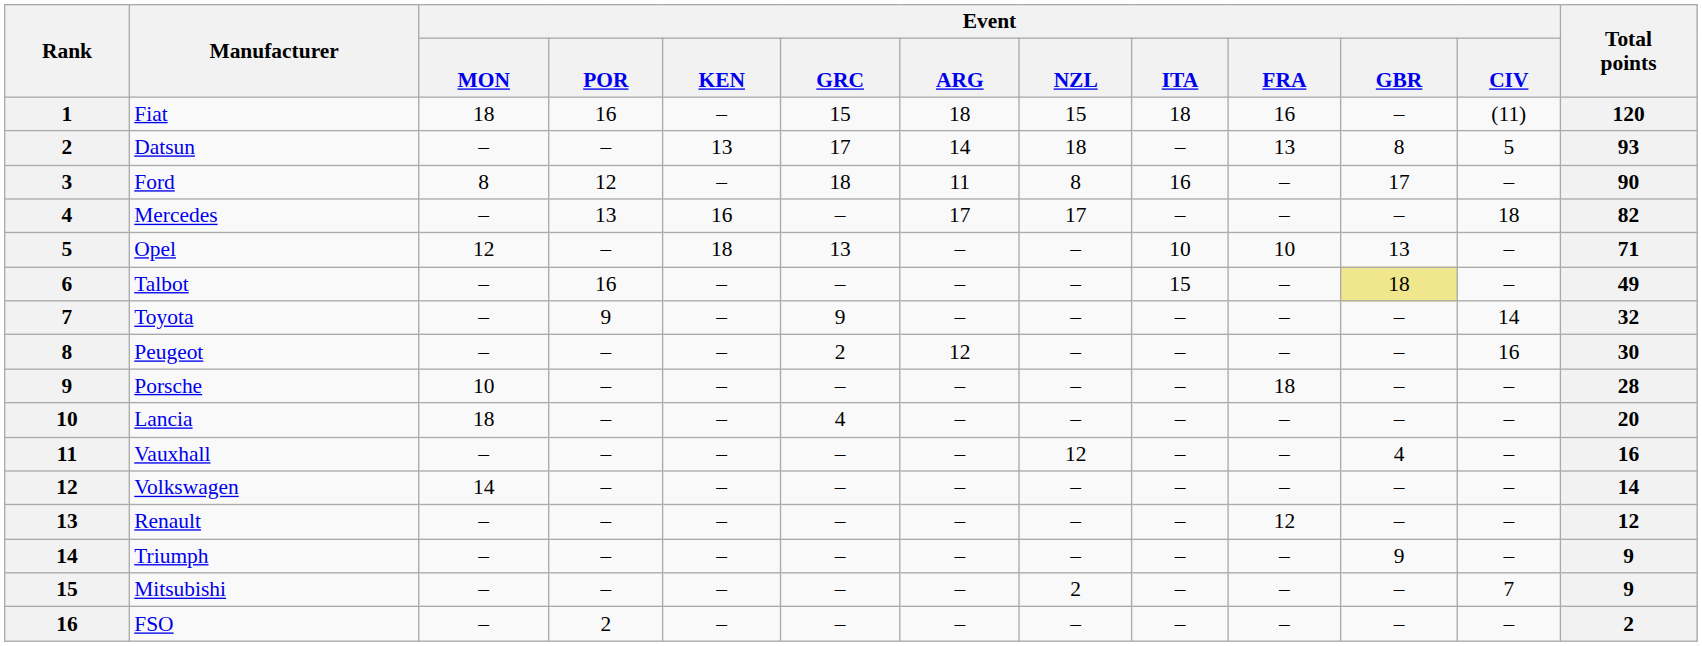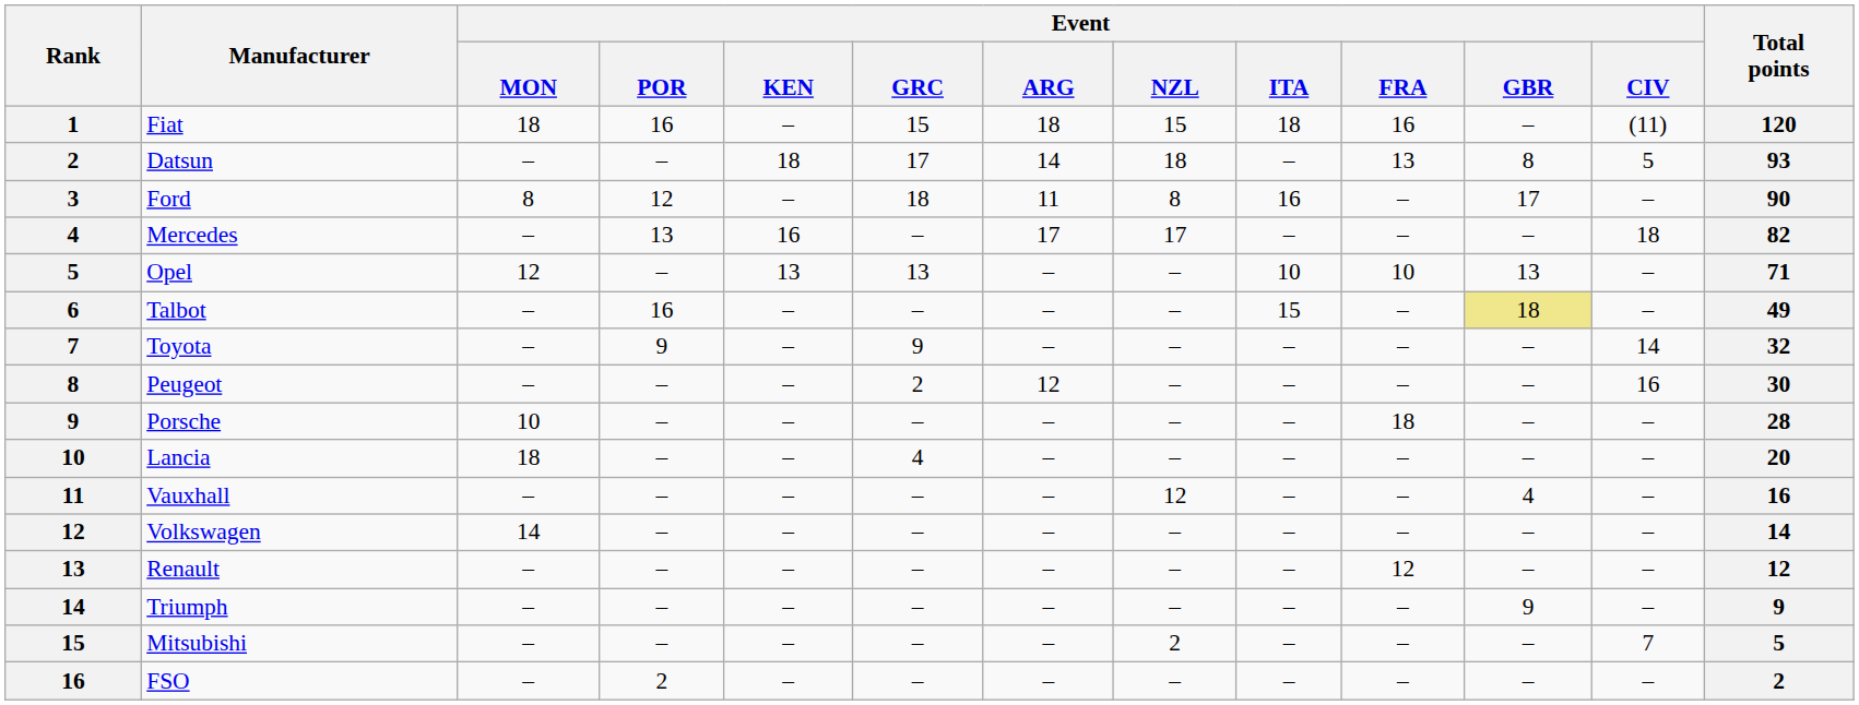 <table class="wikitable" width=100% style="text-align:center;">
 <tr>
 <th rowspan=2>Rank</th>
 <th rowspan=2>Manufacturer</th>
 <th colspan=10>Event</th>
 <th rowspan=2>Total<br>points</th>
 </tr>
 <tr valign="bottom">
 <th><br><a href='#'>MON</a></th>
 <th><br><a href='#'>POR</a></th>
 <th><br><a href='#'>KEN</a></th>
 <th><br><a href='#'>GRC</a></th>
 <th><br><a href='#'>ARG</a></th>
 <th><br><a href='#'>NZL</a></th>
 <th><br><a href='#'>ITA</a></th>
 <th><br><a href='#'>FRA</a></th>
 <th><br><a href='#'>GBR</a></th>
 <th><br><a href='#'>CIV</a></th>
 </tr>
 <tr>
 <th>1</th>
 <td align=left> <a href='#'>Fiat</a></td>
 <td>18</td>
 <td>16</td>
 <td>–</td>
 <td>15</td>
 <td>18</td>
 <td>15</td>
 <td>18</td>
 <td>16</td>
 <td>–</td>
 <td>(11)</td>
 <th>120</th>
 </tr>
 <tr>
 <th>2</th>
 <td align=left> <a href='#'>Datsun</a></td>
 <td>–</td>
 <td>–</td>
-<td>13</td>
+<td>18</td>
 <td>17</td>
 <td>14</td>
 <td>18</td>
 <td>–</td>
 <td>13</td>
 <td>8</td>
 <td>5</td>
 <th>93</th>
 </tr>
 <tr>
 <th>3</th>
 <td align=left> <a href='#'>Ford</a></td>
 <td>8</td>
 <td>12</td>
 <td>–</td>
 <td>18</td>
 <td>11</td>
 <td>8</td>
 <td>16</td>
 <td>–</td>
 <td>17</td>
 <td>–</td>
 <th>90</th>
 </tr>
 <tr>
 <th>4</th>
 <td align=left> <a href='#'>Mercedes</a></td>
 <td>–</td>
 <td>13</td>
 <td>16</td>
 <td>–</td>
 <td>17</td>
 <td>17</td>
 <td>–</td>
 <td>–</td>
 <td>–</td>
 <td>18</td>
 <th>82</th>
 </tr>
 <tr>
 <th>5</th>
 <td align=left> <a href='#'>Opel</a></td>
 <td>12</td>
 <td>–</td>
-<td>18</td>
+<td>13</td>
 <td>13</td>
 <td>–</td>
 <td>–</td>
 <td>10</td>
 <td>10</td>
 <td>13</td>
 <td>–</td>
 <th>71</th>
 </tr>
 <tr>
 <th>6</th>
 <td align=left> <a href='#'>Talbot</a></td>
 <td>–</td>
 <td>16</td>
 <td>–</td>
 <td>–</td>
 <td>–</td>
 <td>–</td>
 <td>15</td>
 <td>–</td>
 <td style="background: khaki;">18</td>
 <td>–</td>
 <th>49</th>
 </tr>
 <tr>
 <th>7</th>
 <td align=left> <a href='#'>Toyota</a></td>
 <td>–</td>
 <td>9</td>
 <td>–</td>
 <td>9</td>
 <td>–</td>
 <td>–</td>
 <td>–</td>
 <td>–</td>
 <td>–</td>
 <td>14</td>
 <th>32</th>
 </tr>
 <tr>
 <th>8</th>
 <td align=left> <a href='#'>Peugeot</a></td>
 <td>–</td>
 <td>–</td>
 <td>–</td>
 <td>2</td>
 <td>12</td>
 <td>–</td>
 <td>–</td>
 <td>–</td>
 <td>–</td>
 <td>16</td>
 <th>30</th>
 </tr>
 <tr>
 <th>9</th>
 <td align=left> <a href='#'>Porsche</a></td>
 <td>10</td>
 <td>–</td>
 <td>–</td>
 <td>–</td>
 <td>–</td>
 <td>–</td>
 <td>–</td>
 <td>18</td>
 <td>–</td>
 <td>–</td>
 <th>28</th>
 </tr>
 <tr>
 <th>10</th>
 <td align=left> <a href='#'>Lancia</a></td>
 <td>18</td>
 <td>–</td>
 <td>–</td>
 <td>4</td>
 <td>–</td>
 <td>–</td>
 <td>–</td>
 <td>–</td>
 <td>–</td>
 <td>–</td>
 <th>20</th>
 </tr>
 <tr>
 <th>11</th>
 <td align=left> <a href='#'>Vauxhall</a></td>
 <td>–</td>
 <td>–</td>
 <td>–</td>
 <td>–</td>
 <td>–</td>
 <td>12</td>
 <td>–</td>
 <td>–</td>
 <td>4</td>
 <td>–</td>
 <th>16</th>
 </tr>
 <tr>
 <th>12</th>
 <td align=left> <a href='#'>Volkswagen</a></td>
 <td>14</td>
 <td>–</td>
 <td>–</td>
 <td>–</td>
 <td>–</td>
 <td>–</td>
 <td>–</td>
 <td>–</td>
 <td>–</td>
 <td>–</td>
 <th>14</th>
 </tr>
 <tr>
 <th>13</th>
 <td align=left> <a href='#'>Renault</a></td>
 <td>–</td>
 <td>–</td>
 <td>–</td>
 <td>–</td>
 <td>–</td>
 <td>–</td>
 <td>–</td>
 <td>12</td>
 <td>–</td>
 <td>–</td>
 <th>12</th>
 </tr>
 <tr>
 <th>14</th>
 <td align=left> <a href='#'>Triumph</a></td>
 <td>–</td>
 <td>–</td>
 <td>–</td>
 <td>–</td>
 <td>–</td>
 <td>–</td>
 <td>–</td>
 <td>–</td>
 <td>9</td>
 <td>–</td>
 <th>9</th>
 </tr>
 <tr>
 <th>15</th>
 <td align=left> <a href='#'>Mitsubishi</a></td>
 <td>–</td>
 <td>–</td>
 <td>–</td>
 <td>–</td>
 <td>–</td>
 <td>2</td>
 <td>–</td>
 <td>–</td>
 <td>–</td>
 <td>7</td>
-<th>9</th>
+<th>5</th>
 </tr>
 <tr>
 <th>16</th>
 <td align=left> <a href='#'>FSO</a></td>
 <td>–</td>
 <td>2</td>
 <td>–</td>
 <td>–</td>
 <td>–</td>
 <td>–</td>
 <td>–</td>
 <td>–</td>
 <td>–</td>
 <td>–</td>
 <th>2</th>
 </tr>
 </table>
